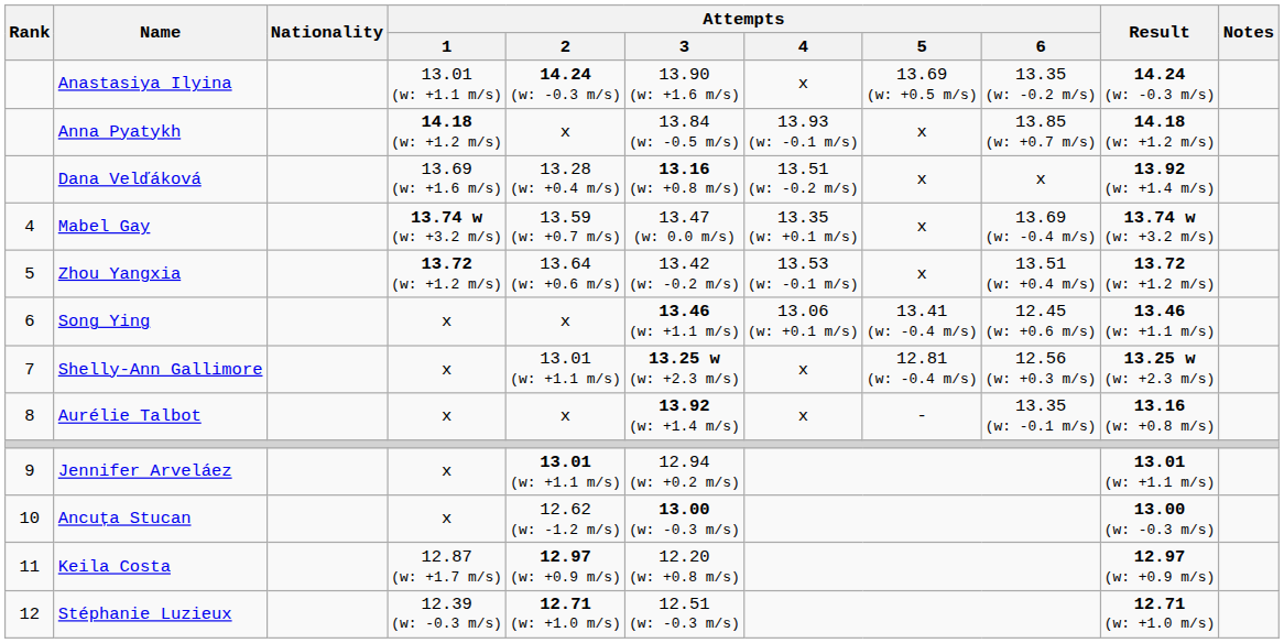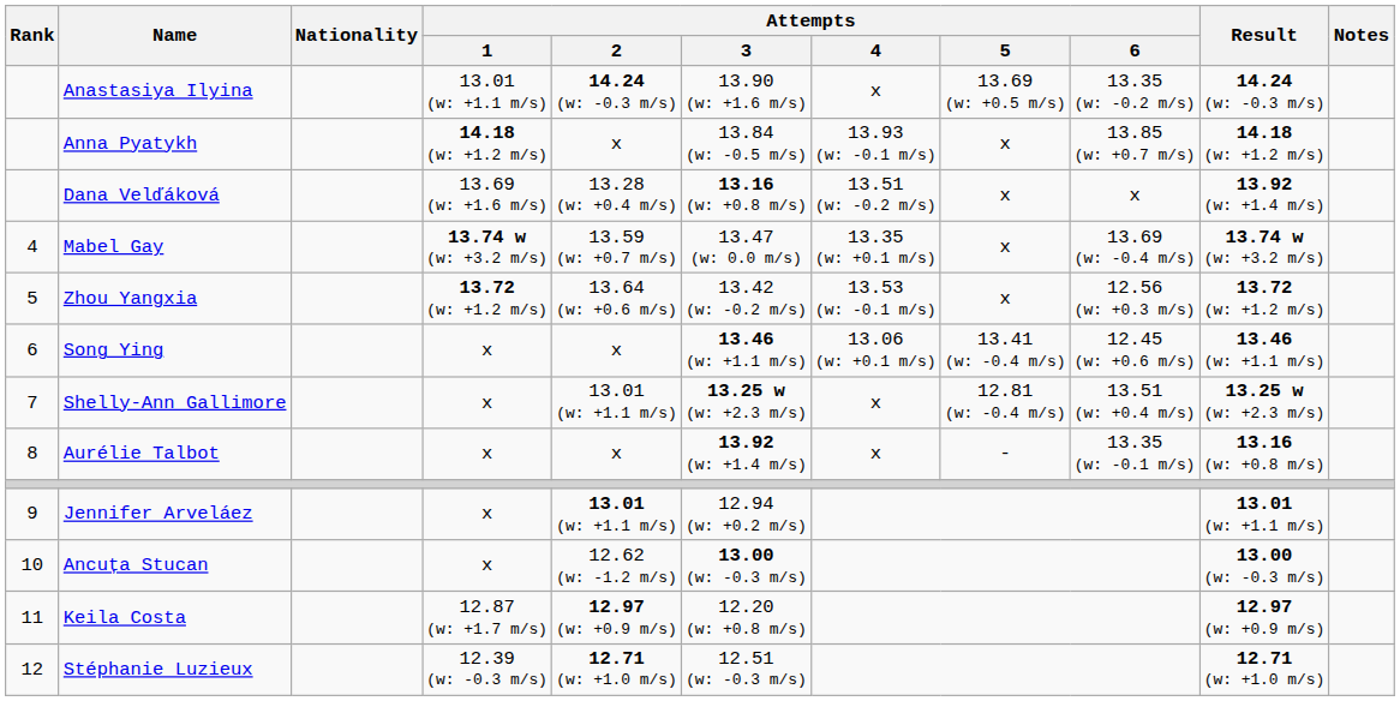 <table class="wikitable sortable" style="text-align:center">
 <tr>
 <th rowspan=2>Rank</th>
 <th rowspan=2>Name</th>
 <th rowspan=2>Nationality</th>
 <th colspan=6>Attempts</th>
 <th rowspan=2>Result</th>
 <th rowspan=2>Notes</th>
 </tr>
 <tr>
 <th>1</th>
 <th>2</th>
 <th>3</th>
 <th>4</th>
 <th>5</th>
 <th>6</th>
 </tr>
 <tr>
 <td></td>
 <td align=left><a href='#'>Anastasiya Ilyina</a></td>
 <td align=left></td>
 <td>13.01<br><small>(w: +1.1 m/s)</small></td>
 <td><strong>14.24</strong><br><small>(w: -0.3 m/s)</small></td>
 <td>13.90<br><small>(w: +1.6 m/s)</small></td>
 <td>x</td>
 <td>13.69<br><small>(w: +0.5 m/s)</small></td>
 <td>13.35<br><small>(w: -0.2 m/s)</small></td>
 <td><strong>14.24</strong> <br><small>(w: -0.3 m/s)</small></td>
 <td></td>
 </tr>
 <tr>
 <td></td>
 <td align=left><a href='#'>Anna Pyatykh</a></td>
 <td align=left></td>
 <td><strong>14.18</strong><br><small>(w: +1.2 m/s)</small></td>
 <td>x</td>
 <td>13.84<br><small>(w: -0.5 m/s)</small></td>
 <td>13.93<br><small>(w: -0.1 m/s)</small></td>
 <td>x</td>
 <td>13.85<br><small>(w: +0.7 m/s)</small></td>
 <td><strong>14.18</strong> <br><small>(w: +1.2 m/s)</small></td>
 <td></td>
 </tr>
 <tr>
 <td></td>
 <td align=left><a href='#'>Dana Velďáková</a></td>
 <td align=left></td>
 <td>13.69<br><small>(w: +1.6 m/s)</small></td>
 <td>13.28<br><small>(w: +0.4 m/s)</small></td>
 <td><strong>13.16</strong><br><small>(w: +0.8 m/s)</small></td>
 <td>13.51<br><small>(w: -0.2 m/s)</small></td>
 <td>x</td>
 <td>x</td>
 <td><strong>13.92</strong> <br><small>(w: +1.4 m/s)</small></td>
 <td></td>
 </tr>
 <tr>
 <td>4</td>
 <td align=left><a href='#'>Mabel Gay</a></td>
 <td align=left></td>
 <td><strong>13.74</strong> <strong>w</strong> <br><small>(w: +3.2 m/s)</small></td>
 <td>13.59<br><small>(w: +0.7 m/s)</small></td>
 <td>13.47<br><small>(w: 0.0 m/s)</small></td>
 <td>13.35<br><small>(w: +0.1 m/s)</small></td>
 <td>x</td>
 <td>13.69<br><small>(w: -0.4 m/s)</small></td>
 <td><strong>13.74</strong>  <strong>w</strong> <br><small>(w: +3.2 m/s)</small></td>
 <td></td>
 </tr>
 <tr>
 <td>5</td>
 <td align=left><a href='#'>Zhou Yangxia</a></td>
 <td align=left></td>
 <td><strong>13.72</strong><br><small>(w: +1.2 m/s)</small></td>
 <td>13.64<br><small>(w: +0.6 m/s)</small></td>
 <td>13.42<br><small>(w: -0.2 m/s)</small></td>
 <td>13.53<br><small>(w: -0.1 m/s)</small></td>
 <td>x</td>
-<td>13.51<br><small>(w: +0.4 m/s)</small></td>
+<td>12.56<br><small>(w: +0.3 m/s)</small></td>
 <td><strong>13.72</strong> <br><small>(w: +1.2 m/s)</small></td>
 <td></td>
 </tr>
 <tr>
 <td>6</td>
 <td align=left><a href='#'>Song Ying</a></td>
 <td align=left></td>
 <td>x</td>
 <td>x</td>
 <td><strong>13.46</strong><br><small>(w: +1.1 m/s)</small></td>
 <td>13.06<br><small>(w: +0.1 m/s)</small></td>
 <td>13.41<br><small>(w: -0.4 m/s)</small></td>
 <td>12.45<br><small>(w: +0.6 m/s)</small></td>
 <td><strong>13.46</strong> <br><small>(w: +1.1 m/s)</small></td>
 <td></td>
 </tr>
 <tr>
 <td>7</td>
 <td align=left><a href='#'>Shelly-Ann Gallimore</a></td>
 <td align=left></td>
 <td>x</td>
 <td>13.01<br><small>(w: +1.1 m/s)</small></td>
 <td><strong>13.25</strong> <strong>w</strong> <br><small>(w: +2.3 m/s)</small></td>
 <td>x</td>
 <td>12.81<br><small>(w: -0.4 m/s)</small></td>
-<td>12.56<br><small>(w: +0.3 m/s)</small></td>
+<td>13.51<br><small>(w: +0.4 m/s)</small></td>
 <td><strong>13.25</strong>  <strong>w</strong> <br><small>(w: +2.3 m/s)</small></td>
 <td></td>
 </tr>
 <tr>
 <td>8</td>
 <td align=left><a href='#'>Aurélie Talbot</a></td>
 <td align=left></td>
 <td>x</td>
 <td>x</td>
 <td><strong>13.92</strong><br><small>(w: +1.4 m/s)</small></td>
 <td>x</td>
 <td>-</td>
 <td>13.35<br><small>(w: -0.1 m/s)</small></td>
 <td><strong>13.16</strong> <br><small>(w: +0.8 m/s)</small></td>
 <td></td>
 </tr>
 <tr>
 <td colspan=11 bgcolor=lightgray></td>
 </tr>
 <tr>
 <td>9</td>
 <td align=left><a href='#'>Jennifer Arveláez</a></td>
 <td align=left></td>
 <td>x</td>
 <td><strong>13.01</strong><br><small>(w: +1.1 m/s)</small></td>
 <td>12.94<br><small>(w: +0.2 m/s)</small></td>
 <td colspan=3></td>
 <td><strong>13.01</strong> <br><small>(w: +1.1 m/s)</small></td>
 <td></td>
 </tr>
 <tr>
 <td>10</td>
 <td align=left><a href='#'>Ancuța Stucan</a></td>
 <td align=left></td>
 <td>x</td>
 <td>12.62<br><small>(w: -1.2 m/s)</small></td>
 <td><strong>13.00</strong><br><small>(w: -0.3 m/s)</small></td>
 <td colspan=3></td>
 <td><strong>13.00</strong> <br><small>(w: -0.3 m/s)</small></td>
 <td></td>
 </tr>
 <tr>
 <td>11</td>
 <td align=left><a href='#'>Keila Costa</a></td>
 <td align=left></td>
 <td>12.87<br><small>(w: +1.7 m/s)</small></td>
 <td><strong>12.97</strong><br><small>(w: +0.9 m/s)</small></td>
 <td>12.20<br><small>(w: +0.8 m/s)</small></td>
 <td colspan=3></td>
 <td><strong>12.97</strong> <br><small>(w: +0.9 m/s)</small></td>
 <td></td>
 </tr>
 <tr>
 <td>12</td>
 <td align=left><a href='#'>Stéphanie Luzieux</a></td>
 <td align=left></td>
 <td>12.39<br><small>(w: -0.3 m/s)</small></td>
 <td><strong>12.71</strong><br><small>(w: +1.0 m/s)</small></td>
 <td>12.51<br><small>(w: -0.3 m/s)</small></td>
 <td colspan=3></td>
 <td><strong>12.71</strong> <br><small>(w: +1.0 m/s)</small></td>
 <td></td>
 </tr>
 </table>
